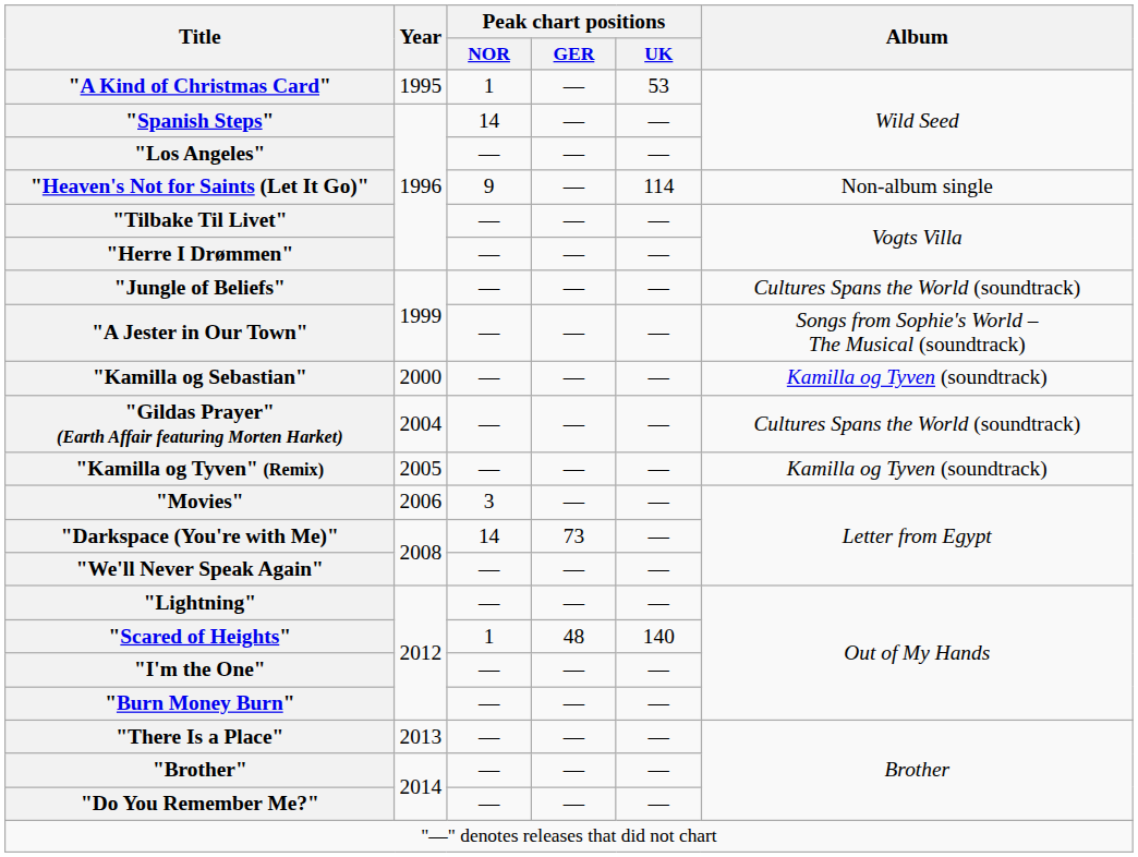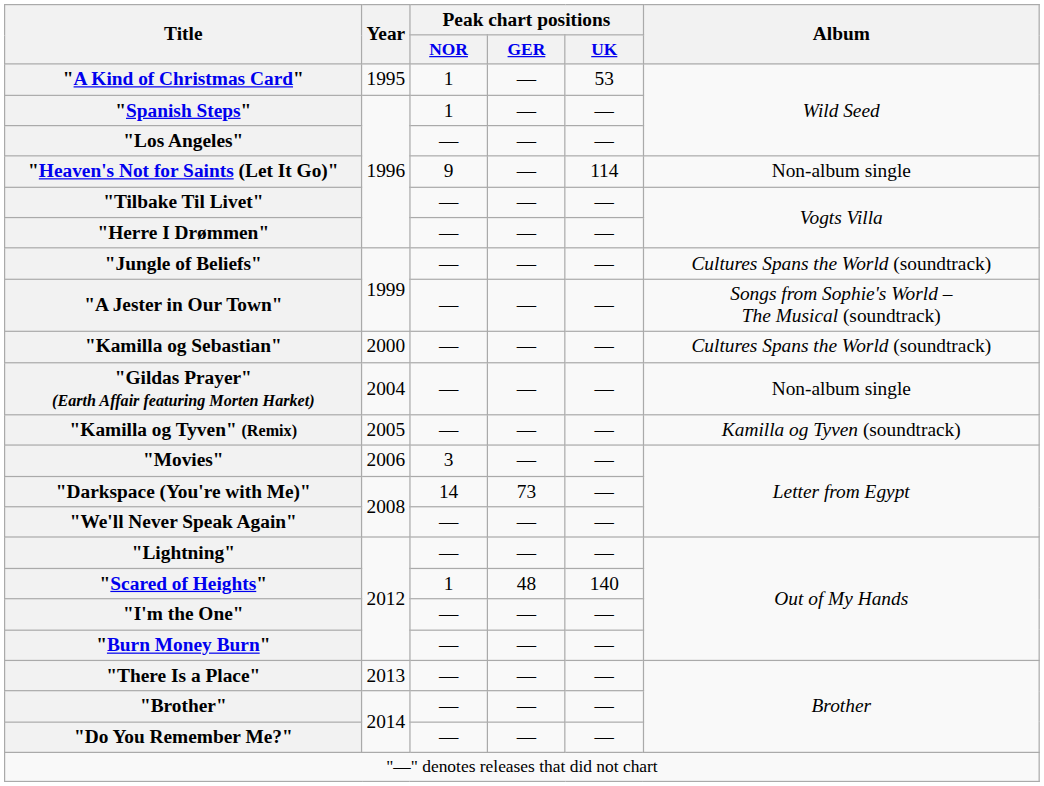 <table class="wikitable plainrowheaders" style="text-align:center;">
 <tr>
 <th scope="col" rowspan="2" style="width:18em;">Title</th>
 <th scope="col" rowspan="2">Year</th>
 <th scope="col" colspan="3">Peak chart positions</th>
 <th scope="col" rowspan="2" style="width:20em;">Album</th>
 </tr>
 <tr>
 <th scope="col" style="width:4em;font-size:90%;"><a href='#'>NOR</a><br></th>
 <th scope="col" style="width:4em;font-size:90%;"><a href='#'>GER</a><br></th>
 <th scope="col" style="width:4em;font-size:90%;"><a href='#'>UK</a><br></th>
 </tr>
 <tr>
 <th scope="row">"<a href='#'>A Kind of Christmas Card</a>"</th>
 <td>1995</td>
 <td>1</td>
 <td>—</td>
 <td>53</td>
 <td rowspan="3"><em>Wild Seed</em></td>
 </tr>
 <tr>
 <th scope="row">"<a href='#'>Spanish Steps</a>"</th>
 <td rowspan="5">1996</td>
-<td>14</td>
+<td>1</td>
 <td>—</td>
 <td>—</td>
 </tr>
 <tr>
 <th scope="row">"Los Angeles"</th>
 <td>—</td>
 <td>—</td>
 <td>—</td>
 </tr>
 <tr>
 <th scope="row">"<a href='#'>Heaven's Not for Saints</a> (Let It Go)"</th>
 <td>9</td>
 <td>—</td>
 <td>114</td>
 <td>Non-album single</td>
 </tr>
 <tr>
 <th scope="row">"Tilbake Til Livet"</th>
 <td>—</td>
 <td>—</td>
 <td>—</td>
 <td rowspan="2"><em>Vogts Villa</em></td>
 </tr>
 <tr>
 <th scope="row">"Herre I Drømmen"</th>
 <td>—</td>
 <td>—</td>
 <td>—</td>
 </tr>
 <tr>
 <th scope="row">"Jungle of Beliefs"</th>
 <td rowspan="2">1999</td>
 <td>—</td>
 <td>—</td>
 <td>—</td>
 <td><em>Cultures Spans the World</em> (soundtrack)</td>
 </tr>
 <tr>
 <th scope="row">"A Jester in Our Town"</th>
 <td>—</td>
 <td>—</td>
 <td>—</td>
 <td><em>Songs from Sophie's World – <br>The Musical</em> (soundtrack)</td>
 </tr>
 <tr>
 <th scope="row">"Kamilla og Sebastian"</th>
 <td>2000</td>
 <td>—</td>
 <td>—</td>
 <td>—</td>
-<td><em><a href='#'>Kamilla og Tyven</a></em> (soundtrack)</td>
+<td><em>Cultures Spans the World</em> (soundtrack)</td>
 </tr>
 <tr>
 <th scope="row">"Gildas Prayer"<br><small><em>(Earth Affair featuring Morten Harket)</em></small></th>
 <td>2004</td>
 <td>—</td>
 <td>—</td>
 <td>—</td>
-<td><em>Cultures Spans the World</em> (soundtrack)</td>
+<td>Non-album single</td>
 </tr>
 <tr>
 <th scope="row">"Kamilla og Tyven" <small>(Remix)</small></th>
 <td>2005</td>
 <td>—</td>
 <td>—</td>
 <td>—</td>
 <td><em>Kamilla og Tyven</em> (soundtrack)</td>
 </tr>
 <tr>
 <th scope="row">"Movies"</th>
 <td>2006</td>
 <td>3</td>
 <td>—</td>
 <td>—</td>
 <td rowspan="3"><em>Letter from Egypt</em></td>
 </tr>
 <tr>
 <th scope="row">"Darkspace (You're with Me)"</th>
 <td rowspan="2">2008</td>
 <td>14</td>
 <td>73</td>
 <td>—</td>
 </tr>
 <tr>
 <th scope="row">"We'll Never Speak Again"</th>
 <td>—</td>
 <td>—</td>
 <td>—</td>
 </tr>
 <tr>
 <th scope="row">"Lightning"</th>
 <td rowspan="4">2012</td>
 <td>—</td>
 <td>—</td>
 <td>—</td>
 <td rowspan="4"><em>Out of My Hands</em></td>
 </tr>
 <tr>
 <th scope="row">"<a href='#'>Scared of Heights</a>"</th>
 <td>1</td>
 <td>48</td>
 <td>140</td>
 </tr>
 <tr>
 <th scope="row">"I'm the One"</th>
 <td>—</td>
 <td>—</td>
 <td>—</td>
 </tr>
 <tr>
 <th scope="row">"<a href='#'>Burn Money Burn</a>"</th>
 <td>—</td>
 <td>—</td>
 <td>—</td>
 </tr>
 <tr>
 <th scope="row">"There Is a Place"</th>
 <td>2013</td>
 <td>—</td>
 <td>—</td>
 <td>—</td>
 <td rowspan="3"><em>Brother</em></td>
 </tr>
 <tr>
 <th scope="row">"Brother"</th>
 <td rowspan="2">2014</td>
 <td>—</td>
 <td>—</td>
 <td>—</td>
 </tr>
 <tr>
 <th scope="row">"Do You Remember Me?"</th>
 <td>—</td>
 <td>—</td>
 <td>—</td>
 </tr>
 <tr>
 <td colspan="10" style="font-size:90%">"—" denotes releases that did not chart</td>
 </tr>
 </table>
